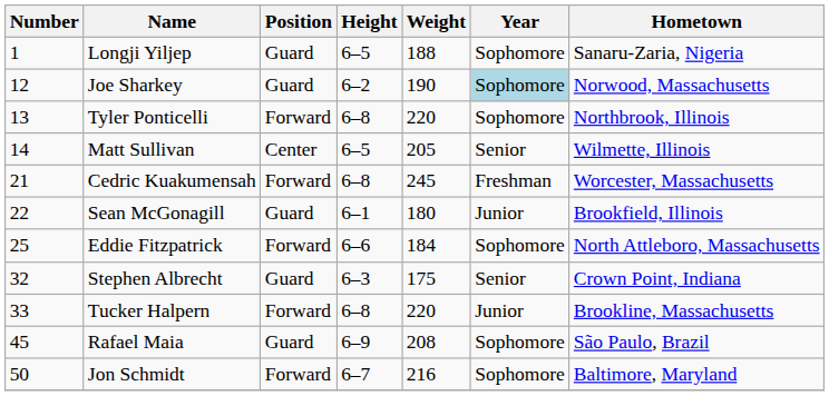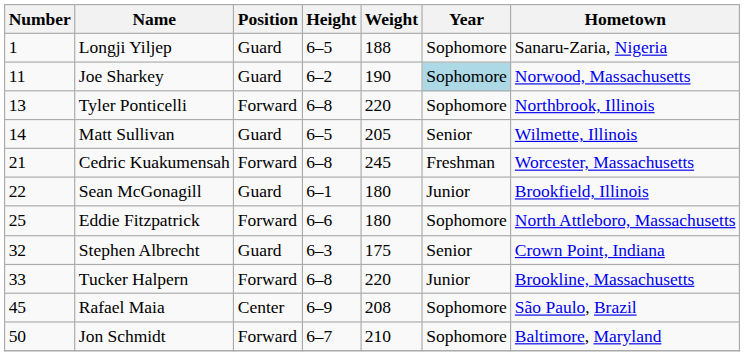 <table class="wikitable" style="font-size: 95%;">
 <tr>
 <th>Number</th>
 <th>Name</th>
 <th>Position</th>
 <th>Height</th>
 <th>Weight</th>
 <th>Year</th>
 <th>Hometown</th>
 </tr>
 <tr>
 <td>1</td>
 <td>Longji Yiljep</td>
 <td>Guard</td>
 <td>6–5</td>
 <td>188</td>
 <td>Sophomore</td>
 <td>Sanaru-Zaria, <a href='#'>Nigeria</a></td>
 </tr>
 <tr>
-<td>12</td>
+<td>11</td>
 <td>Joe Sharkey</td>
 <td>Guard</td>
 <td>6–2</td>
 <td>190</td>
 <td style="background: lightblue;">Sophomore</td>
 <td><a href='#'>Norwood, Massachusetts</a></td>
 </tr>
 <tr>
 <td>13</td>
 <td>Tyler Ponticelli</td>
 <td>Forward</td>
 <td>6–8</td>
 <td>220</td>
 <td>Sophomore</td>
 <td><a href='#'>Northbrook, Illinois</a></td>
 </tr>
 <tr>
 <td>14</td>
 <td>Matt Sullivan</td>
-<td>Center</td>
+<td>Guard</td>
 <td>6–5</td>
 <td>205</td>
 <td>Senior</td>
 <td><a href='#'>Wilmette, Illinois</a></td>
 </tr>
 <tr>
 <td>21</td>
 <td>Cedric Kuakumensah</td>
 <td>Forward</td>
 <td>6–8</td>
 <td>245</td>
 <td>Freshman</td>
 <td><a href='#'>Worcester, Massachusetts</a></td>
 </tr>
 <tr>
 <td>22</td>
 <td>Sean McGonagill</td>
 <td>Guard</td>
 <td>6–1</td>
 <td>180</td>
 <td>Junior</td>
 <td><a href='#'>Brookfield, Illinois</a></td>
 </tr>
 <tr>
 <td>25</td>
 <td>Eddie Fitzpatrick</td>
 <td>Forward</td>
 <td>6–6</td>
-<td>184</td>
+<td>180</td>
 <td>Sophomore</td>
 <td><a href='#'>North Attleboro, Massachusetts</a></td>
 </tr>
 <tr>
 <td>32</td>
 <td>Stephen Albrecht</td>
 <td>Guard</td>
 <td>6–3</td>
 <td>175</td>
 <td>Senior</td>
 <td><a href='#'>Crown Point, Indiana</a></td>
 </tr>
 <tr>
 <td>33</td>
 <td>Tucker Halpern</td>
 <td>Forward</td>
 <td>6–8</td>
 <td>220</td>
 <td>Junior</td>
 <td><a href='#'>Brookline, Massachusetts</a></td>
 </tr>
 <tr>
 <td>45</td>
 <td>Rafael Maia</td>
-<td>Guard</td>
+<td>Center</td>
 <td>6–9</td>
 <td>208</td>
 <td>Sophomore</td>
 <td><a href='#'>São Paulo</a>, <a href='#'>Brazil</a></td>
 </tr>
 <tr>
 <td>50</td>
 <td>Jon Schmidt</td>
 <td>Forward</td>
 <td>6–7</td>
-<td>216</td>
+<td>210</td>
 <td>Sophomore</td>
 <td><a href='#'>Baltimore</a>, <a href='#'>Maryland</a></td>
 </tr>
 <tr>
 </tr>
 </table>
